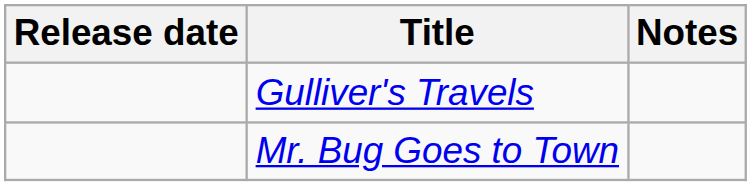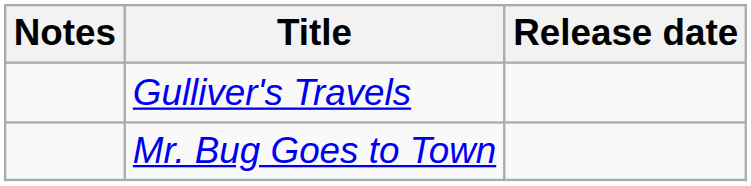 <table class="wikitable sortable">
 <tr>
+<th>Notes</th>
+<th>Title</th>
 <th>Release date</th>
-<th>Title</th>
-<th>Notes</th>
 </tr>
 <tr>
+<td></td>
+<td><em><a href='#'>Gulliver's Travels</a></em></td>
 <td style="text-align:right;"></td>
-<td><em><a href='#'>Gulliver's Travels</a></em></td>
-<td></td>
 </tr>
 <tr>
+<td></td>
+<td><em><a href='#'>Mr. Bug Goes to Town</a></em></td>
 <td style="text-align:right;"></td>
-<td><em><a href='#'>Mr. Bug Goes to Town</a></em></td>
-<td></td>
 </tr>
 </table>
